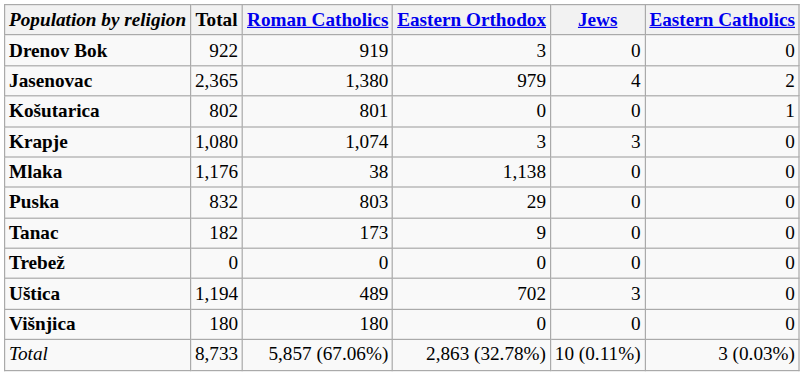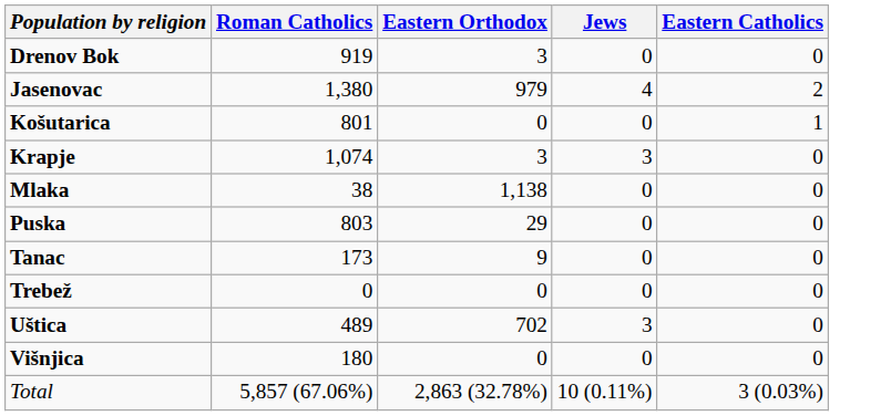 <table class="wikitable sortable">
 <tr>
 <th><em>Population by religion</em></th>
-<th>Total</th>
 <th><a href='#'>Roman Catholics</a></th>
 <th><a href='#'>Eastern Orthodox</a></th>
 <th><a href='#'>Jews</a></th>
 <th><a href='#'>Eastern Catholics</a></th>
 </tr>
 <tr>
 <td><strong>Drenov Bok</strong></td>
-<td align="right">922</td>
 <td align="right">919</td>
 <td align="right">3</td>
 <td align="right">0</td>
 <td align="right">0</td>
 </tr>
 <tr>
 <td><strong>Jasenovac</strong></td>
-<td align="right">2,365</td>
 <td align="right">1,380</td>
 <td align="right">979</td>
 <td align="right">4</td>
 <td align="right">2</td>
 </tr>
 <tr>
 <td><strong>Košutarica</strong></td>
-<td align="right">802</td>
 <td align="right">801</td>
 <td align="right">0</td>
 <td align="right">0</td>
 <td align="right">1</td>
 </tr>
 <tr>
 <td><strong>Krapje</strong></td>
-<td align="right">1,080</td>
 <td align="right">1,074</td>
 <td align="right">3</td>
 <td align="right">3</td>
 <td align="right">0</td>
 </tr>
 <tr>
 <td><strong>Mlaka</strong></td>
-<td align="right">1,176</td>
 <td align="right">38</td>
 <td align="right">1,138</td>
 <td align="right">0</td>
 <td align="right">0</td>
 </tr>
 <tr>
 <td><strong>Puska</strong></td>
-<td align="right">832</td>
 <td align="right">803</td>
 <td align="right">29</td>
 <td align="right">0</td>
 <td align="right">0</td>
 </tr>
 <tr>
 <td><strong>Tanac</strong></td>
-<td align="right">182</td>
 <td align="right">173</td>
 <td align="right">9</td>
 <td align="right">0</td>
 <td align="right">0</td>
 </tr>
 <tr>
 <td><strong>Trebež</strong></td>
 <td align="right">0</td>
 <td align="right">0</td>
 <td align="right">0</td>
 <td align="right">0</td>
-<td align="right">0</td>
 </tr>
 <tr>
 <td><strong>Uštica</strong></td>
-<td align="right">1,194</td>
 <td align="right">489</td>
 <td align="right">702</td>
 <td align="right">3</td>
 <td align="right">0</td>
 </tr>
 <tr>
 <td><strong>Višnjica</strong></td>
 <td align="right">180</td>
-<td align="right">180</td>
 <td align="right">0</td>
 <td align="right">0</td>
 <td align="right">0</td>
 </tr>
 <tr>
 <td><em>Total</em></td>
-<td align="right">8,733</td>
 <td align="right">5,857 (67.06%)</td>
 <td align="right">2,863 (32.78%)</td>
 <td align="right">10 (0.11%)</td>
 <td align="right">3 (0.03%)</td>
 </tr>
 </table>
